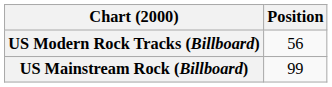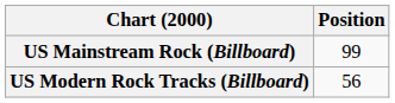 <table class="wikitable sortable plainrowheaders" style="text-align:center">
 <tr>
 <th scope="col">Chart (2000)</th>
 <th scope="col">Position</th>
 </tr>
 <tr>
+<th scope="row">US Mainstream Rock (<em>Billboard</em>)</th>
+<td>99</td>
+</tr>
+<tr>
 <th scope="row">US Modern Rock Tracks (<em>Billboard</em>)</th>
 <td>56</td>
 </tr>
-<tr>
-<th scope="row">US Mainstream Rock (<em>Billboard</em>)</th>
-<td>99</td>
-</tr>
 </table>
